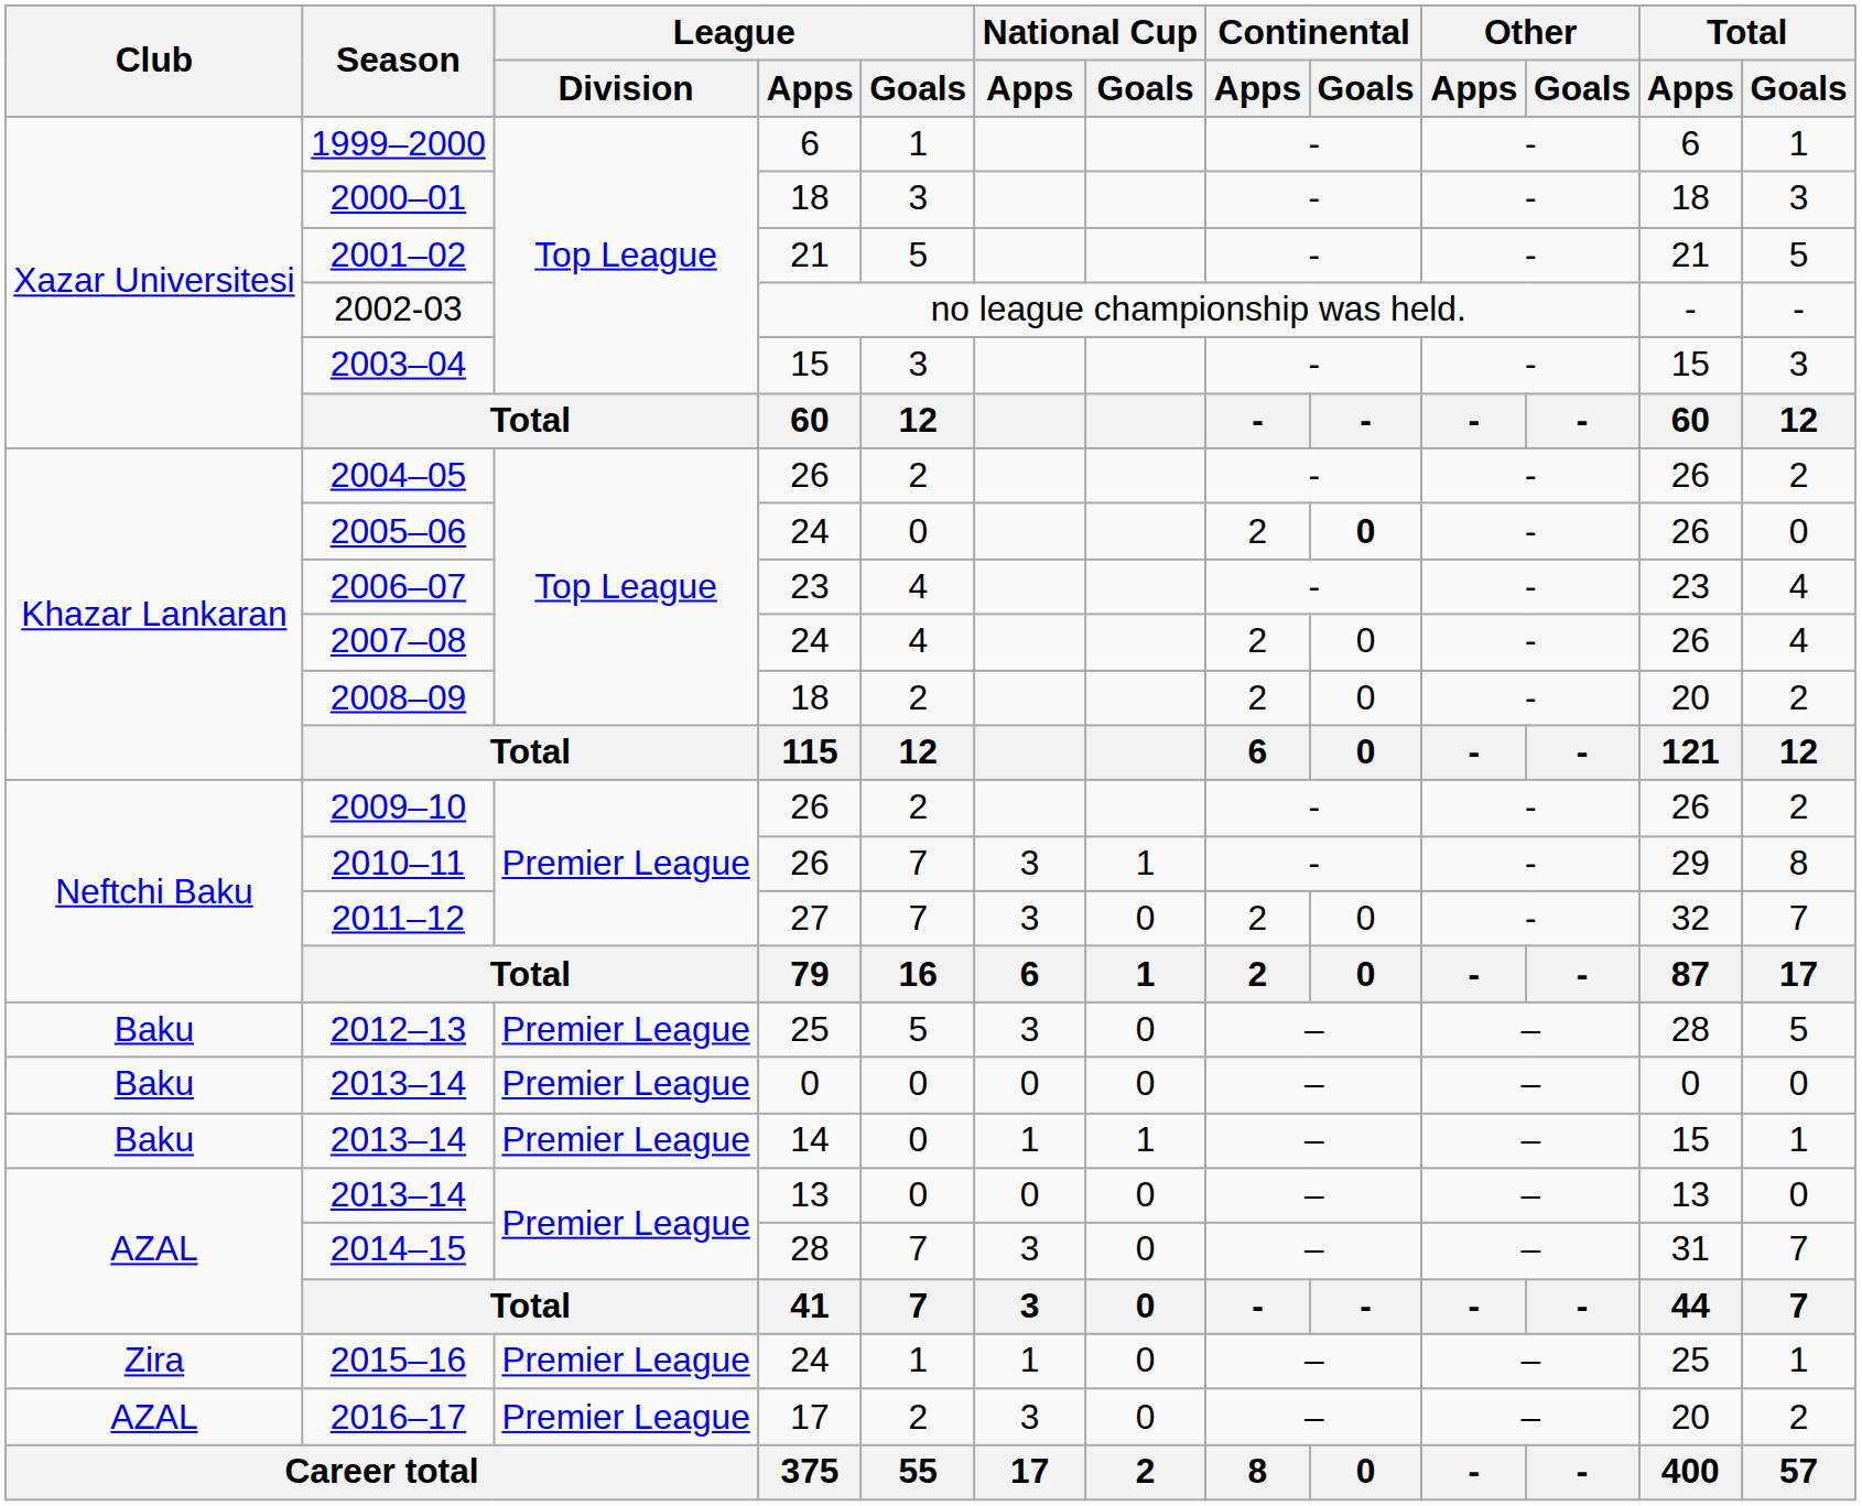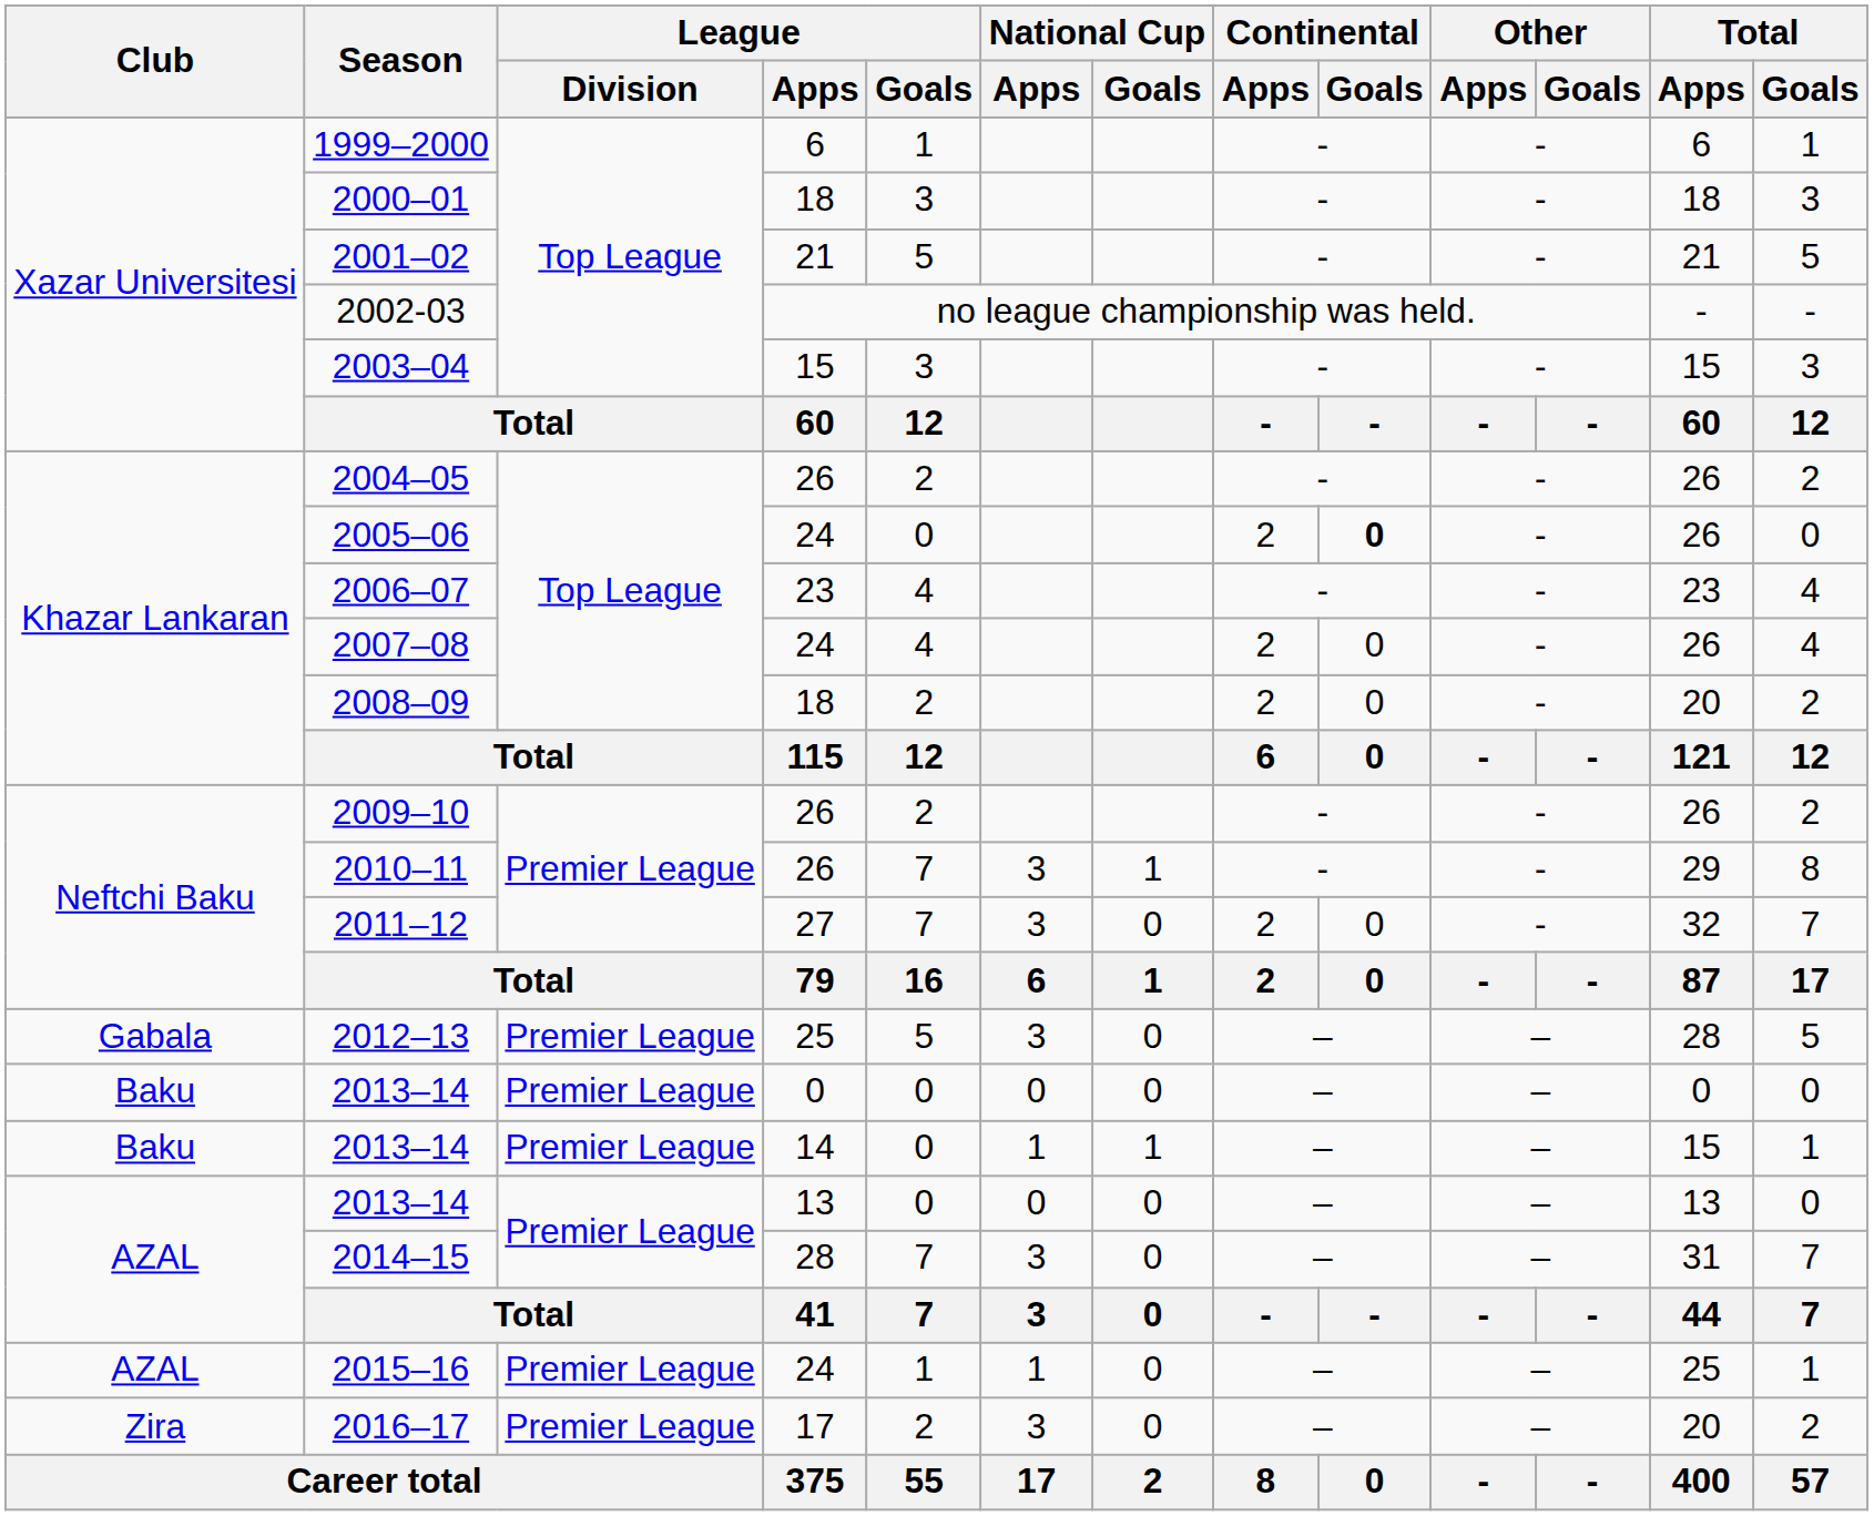 <table class="wikitable" style="text-align: center;">
 <tr>
 <th rowspan="2">Club</th>
 <th rowspan="2">Season</th>
 <th colspan="3">League</th>
 <th colspan="2">National Cup</th>
 <th colspan="2">Continental</th>
 <th colspan="2">Other</th>
 <th colspan="2">Total</th>
 </tr>
 <tr>
 <th>Division</th>
 <th>Apps</th>
 <th>Goals</th>
 <th>Apps</th>
 <th>Goals</th>
 <th>Apps</th>
 <th>Goals</th>
 <th>Apps</th>
 <th>Goals</th>
 <th>Apps</th>
 <th>Goals</th>
 </tr>
 <tr>
 <td rowspan="6" valign="center"><a href='#'>Xazar Universitesi</a></td>
 <td><a href='#'>1999–2000</a></td>
 <td rowspan="5" valign="center"><a href='#'>Top League</a></td>
 <td>6</td>
 <td>1</td>
 <td></td>
 <td></td>
 <td colspan="2">-</td>
 <td colspan="2">-</td>
 <td>6</td>
 <td>1</td>
 </tr>
 <tr>
 <td><a href='#'>2000–01</a></td>
 <td>18</td>
 <td>3</td>
 <td></td>
 <td></td>
 <td colspan="2">-</td>
 <td colspan="2">-</td>
 <td>18</td>
 <td>3</td>
 </tr>
 <tr>
 <td><a href='#'>2001–02</a></td>
 <td>21</td>
 <td>5</td>
 <td></td>
 <td></td>
 <td colspan="2">-</td>
 <td colspan="2">-</td>
 <td>21</td>
 <td>5</td>
 </tr>
 <tr>
 <td>2002-03</td>
 <td colspan="8">no league championship was held.</td>
 <td>-</td>
 <td>-</td>
 </tr>
 <tr>
 <td><a href='#'>2003–04</a></td>
 <td>15</td>
 <td>3</td>
 <td></td>
 <td></td>
 <td colspan="2">-</td>
 <td colspan="2">-</td>
 <td>15</td>
 <td>3</td>
 </tr>
 <tr>
 <th colspan="2">Total</th>
 <th>60</th>
 <th>12</th>
 <th></th>
 <th></th>
 <th>-</th>
 <th>-</th>
 <th>-</th>
 <th>-</th>
 <th>60</th>
 <th>12</th>
 </tr>
 <tr>
 <td rowspan="6" valign="center"><a href='#'>Khazar Lankaran</a></td>
 <td><a href='#'>2004–05</a></td>
 <td rowspan="5" valign="center"><a href='#'>Top League</a></td>
 <td>26</td>
 <td>2</td>
 <td></td>
 <td></td>
 <td colspan="2">-</td>
 <td colspan="2">-</td>
 <td>26</td>
 <td>2</td>
 </tr>
 <tr>
 <td><a href='#'>2005–06</a></td>
 <td>24</td>
 <td>0</td>
 <td></td>
 <td></td>
 <td>2</td>
 <td><strong>0</strong></td>
 <td colspan="2">-</td>
 <td>26</td>
 <td>0</td>
 </tr>
 <tr>
 <td><a href='#'>2006–07</a></td>
 <td>23</td>
 <td>4</td>
 <td></td>
 <td></td>
 <td colspan="2">-</td>
 <td colspan="2">-</td>
 <td>23</td>
 <td>4</td>
 </tr>
 <tr>
 <td><a href='#'>2007–08</a></td>
 <td>24</td>
 <td>4</td>
 <td></td>
 <td></td>
 <td>2</td>
 <td>0</td>
 <td colspan="2">-</td>
 <td>26</td>
 <td>4</td>
 </tr>
 <tr>
 <td><a href='#'>2008–09</a></td>
 <td>18</td>
 <td>2</td>
 <td></td>
 <td></td>
 <td>2</td>
 <td>0</td>
 <td colspan="2">-</td>
 <td>20</td>
 <td>2</td>
 </tr>
 <tr>
 <th colspan="2">Total</th>
 <th>115</th>
 <th>12</th>
 <th></th>
 <th></th>
 <th>6</th>
 <th>0</th>
 <th>-</th>
 <th>-</th>
 <th>121</th>
 <th>12</th>
 </tr>
 <tr>
 <td rowspan="4" valign="center"><a href='#'>Neftchi Baku</a></td>
 <td><a href='#'>2009–10</a></td>
 <td rowspan="3" valign="center"><a href='#'>Premier League</a></td>
 <td>26</td>
 <td>2</td>
 <td></td>
 <td></td>
 <td colspan="2">-</td>
 <td colspan="2">-</td>
 <td>26</td>
 <td>2</td>
 </tr>
 <tr>
 <td><a href='#'>2010–11</a></td>
 <td>26</td>
 <td>7</td>
 <td>3</td>
 <td>1</td>
 <td colspan="2">-</td>
 <td colspan="2">-</td>
 <td>29</td>
 <td>8</td>
 </tr>
 <tr>
 <td><a href='#'>2011–12</a></td>
 <td>27</td>
 <td>7</td>
 <td>3</td>
 <td>0</td>
 <td>2</td>
 <td>0</td>
 <td colspan="2">-</td>
 <td>32</td>
 <td>7</td>
 </tr>
 <tr>
 <th colspan="2">Total</th>
 <th>79</th>
 <th>16</th>
 <th>6</th>
 <th>1</th>
 <th>2</th>
 <th>0</th>
 <th>-</th>
 <th>-</th>
 <th>87</th>
 <th>17</th>
 </tr>
 <tr>
-<td valign="center"><a href='#'>Baku</a></td>
+<td valign="center"><a href='#'>Gabala</a></td>
 <td><a href='#'>2012–13</a></td>
 <td><a href='#'>Premier League</a></td>
 <td>25</td>
 <td>5</td>
 <td>3</td>
 <td>0</td>
 <td colspan="2">–</td>
 <td colspan="2">–</td>
 <td>28</td>
 <td>5</td>
 </tr>
 <tr>
 <td valign="center"><a href='#'>Baku</a></td>
 <td><a href='#'>2013–14</a></td>
 <td><a href='#'>Premier League</a></td>
 <td>0</td>
 <td>0</td>
 <td>0</td>
 <td>0</td>
 <td colspan="2">–</td>
 <td colspan="2">–</td>
 <td>0</td>
 <td>0</td>
 </tr>
 <tr>
 <td valign="center"><a href='#'>Baku</a></td>
 <td><a href='#'>2013–14</a></td>
 <td><a href='#'>Premier League</a></td>
 <td>14</td>
 <td>0</td>
 <td>1</td>
 <td>1</td>
 <td colspan="2">–</td>
 <td colspan="2">–</td>
 <td>15</td>
 <td>1</td>
 </tr>
 <tr>
 <td rowspan="3" valign="center"><a href='#'>AZAL</a></td>
 <td><a href='#'>2013–14</a></td>
 <td rowspan="2" valign="center"><a href='#'>Premier League</a></td>
 <td>13</td>
 <td>0</td>
 <td>0</td>
 <td>0</td>
 <td colspan="2">–</td>
 <td colspan="2">–</td>
 <td>13</td>
 <td>0</td>
 </tr>
 <tr>
 <td><a href='#'>2014–15</a></td>
 <td>28</td>
 <td>7</td>
 <td>3</td>
 <td>0</td>
 <td colspan="2">–</td>
 <td colspan="2">–</td>
 <td>31</td>
 <td>7</td>
 </tr>
 <tr>
 <th colspan="2">Total</th>
 <th>41</th>
 <th>7</th>
 <th>3</th>
 <th>0</th>
 <th>-</th>
 <th>-</th>
 <th>-</th>
 <th>-</th>
 <th>44</th>
 <th>7</th>
 </tr>
 <tr>
-<td valign="center"><a href='#'>Zira</a></td>
+<td valign="center"><a href='#'>AZAL</a></td>
 <td><a href='#'>2015–16</a></td>
 <td><a href='#'>Premier League</a></td>
 <td>24</td>
 <td>1</td>
 <td>1</td>
 <td>0</td>
 <td colspan="2">–</td>
 <td colspan="2">–</td>
 <td>25</td>
 <td>1</td>
 </tr>
 <tr>
-<td valign="center"><a href='#'>AZAL</a></td>
+<td valign="center"><a href='#'>Zira</a></td>
 <td><a href='#'>2016–17</a></td>
 <td><a href='#'>Premier League</a></td>
 <td>17</td>
 <td>2</td>
 <td>3</td>
 <td>0</td>
 <td colspan="2">–</td>
 <td colspan="2">–</td>
 <td>20</td>
 <td>2</td>
 </tr>
 <tr>
 <th colspan="3">Career total</th>
 <th>375</th>
 <th>55</th>
 <th>17</th>
 <th>2</th>
 <th>8</th>
 <th>0</th>
 <th>-</th>
 <th>-</th>
 <th>400</th>
 <th>57</th>
 </tr>
 </table>
